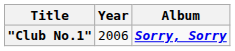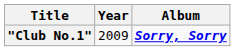 <table class="wikitable plainrowheaders" style="text-align:center">
 <tr>
 <th scope="col">Title</th>
 <th scope="col">Year</th>
 <th scope="col">Album</th>
 </tr>
 <tr>
 <th scope="row">"Club No.1"<br></th>
-<td>2006</td>
+<td>2009</td>
 <td><strong><em><a href='#'>Sorry, Sorry</a></em></strong></td>
 </tr>
 </table>
